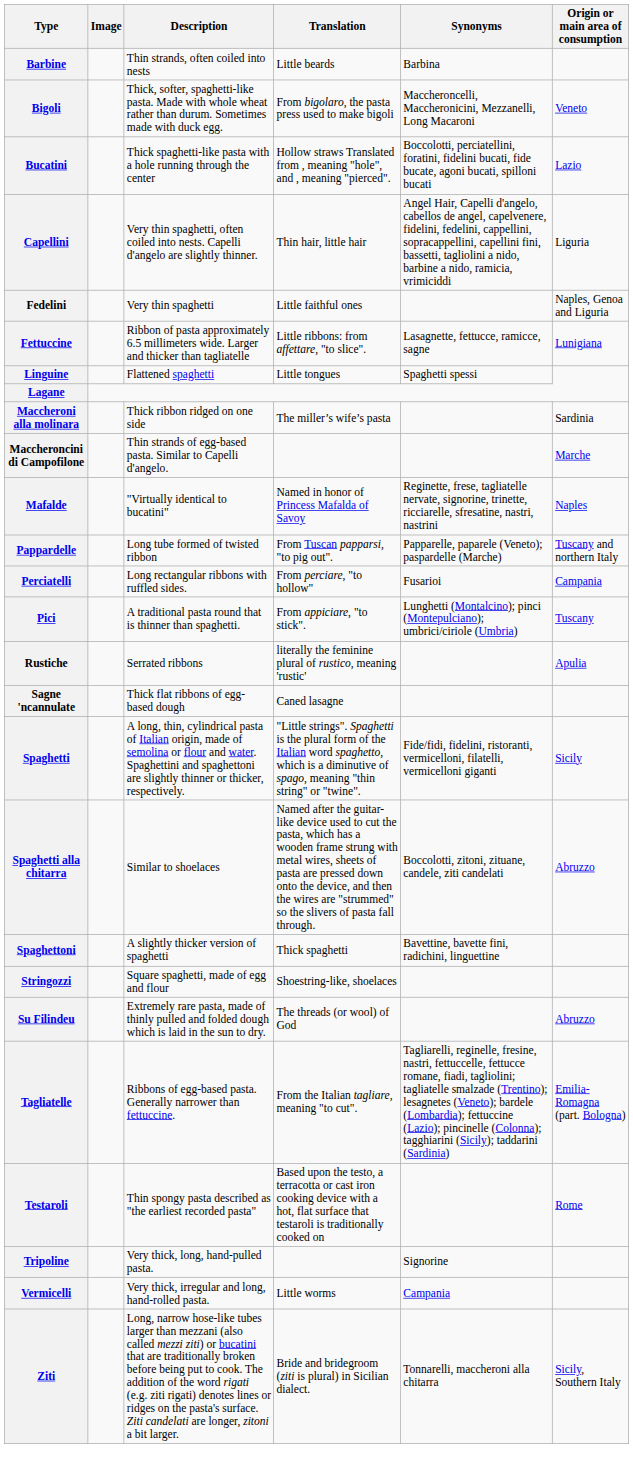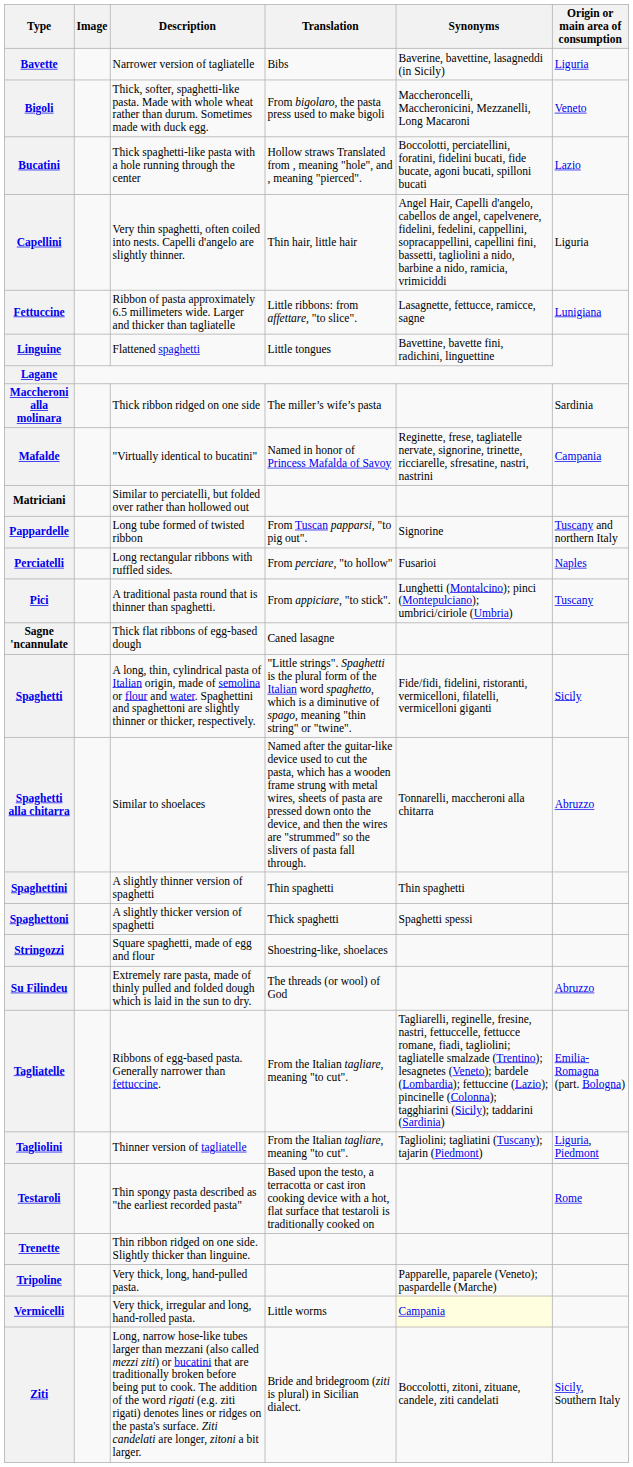 <table class="wikitable sortable plainrowheaders mw-collapsible">
 <tr>
 <th scope="col">Type</th>
 <th scope="col" class="unsortable">Image</th>
 <th scope="col" class="unsortable">Description</th>
 <th scope="col">Translation</th>
 <th scope="col">Synonyms</th>
 <th scope="col">Origin or main area of consumption</th>
 </tr>
 <tr>
-<th scope="row"><a href='#'>Barbine</a></th>
+<th scope="row"><a href='#'>Bavette</a></th>
 <td></td>
-<td>Thin strands, often coiled into nests</td>
-<td>Little beards</td>
-<td>Barbina</td>
-<td></td>
+<td>Narrower version of tagliatelle</td>
+<td>Bibs</td>
+<td>Baverine, bavettine, lasagneddi (in Sicily)</td>
+<td><a href='#'>Liguria</a></td>
 </tr>
 <tr>
 <th scope="row"><a href='#'>Bigoli</a></th>
 <td></td>
 <td>Thick, softer, spaghetti-like pasta. Made with whole wheat rather than durum. Sometimes made with duck egg.</td>
 <td>From <em>bigolaro</em>, the pasta press used to make bigoli</td>
 <td>Maccheroncelli, Maccheronicini, Mezzanelli, Long Macaroni</td>
 <td><a href='#'>Veneto</a></td>
 </tr>
 <tr>
 <th scope="row"><a href='#'>Bucatini</a></th>
 <td></td>
 <td>Thick spaghetti-like pasta with a hole running through the center</td>
 <td>Hollow straws Translated from , meaning "hole", and , meaning "pierced".</td>
 <td>Boccolotti, perciatellini, foratini, fidelini bucati, fide bucate, agoni bucati, spilloni bucati</td>
 <td><a href='#'>Lazio</a></td>
 </tr>
 <tr>
 <th scope="row"><a href='#'>Capellini</a></th>
 <td></td>
 <td>Very thin spaghetti, often coiled into nests. Capelli d'angelo are slightly thinner.</td>
 <td>Thin hair, little hair</td>
 <td>Angel Hair, Capelli d'angelo, cabellos de angel, capelvenere, fidelini, fedelini, cappellini, sopracappellini, capellini fini, bassetti, tagliolini a nido, barbine a nido, ramicia, vrimiciddi</td>
 <td>Liguria</td>
 </tr>
 <tr>
-<th scope="row">Fedelini</th>
-<td></td>
-<td>Very thin spaghetti</td>
-<td>Little faithful ones</td>
-<td></td>
-<td>Naples, Genoa and Liguria</td>
-</tr>
-<tr>
 <th scope="row"><a href='#'>Fettuccine</a></th>
 <td></td>
 <td>Ribbon of pasta approximately 6.5 millimeters wide. Larger and thicker than tagliatelle</td>
 <td>Little ribbons: from <em>affettare</em>, "to slice".</td>
 <td>Lasagnette, fettucce, ramicce, sagne</td>
 <td><a href='#'>Lunigiana</a></td>
 </tr>
 <tr>
 <th scope="row"><a href='#'>Linguine</a></th>
 <td></td>
 <td>Flattened <a href='#'>spaghetti</a></td>
 <td>Little tongues</td>
-<td>Spaghetti spessi</td>
+<td>Bavettine, bavette fini, radichini, linguettine</td>
 </tr>
 <tr>
 <th scope="row"><a href='#'>Lagane</a></th>
 </tr>
 <tr>
 <th scope="row"><a href='#'>Maccheroni alla molinara</a></th>
 <td></td>
 <td>Thick ribbon ridged on one side</td>
 <td>The miller’s wife’s pasta</td>
 <td></td>
 <td>Sardinia</td>
 </tr>
 <tr>
-<th scope="row">Maccheroncini di Campofilone</th>
-<td></td>
-<td>Thin strands of egg-based pasta. Similar to Capelli d'angelo.</td>
-<td></td>
-<td></td>
-<td><a href='#'>Marche</a></td>
-</tr>
-<tr>
 <th scope="row"><a href='#'>Mafalde</a></th>
 <td></td>
 <td>"Virtually identical to bucatini"</td>
 <td>Named in honor of <a href='#'>Princess Mafalda of Savoy</a></td>
 <td>Reginette, frese, tagliatelle nervate, signorine, trinette, ricciarelle, sfresatine, nastri, nastrini</td>
-<td><a href='#'>Naples</a></td>
+<td><a href='#'>Campania</a></td>
+</tr>
+<tr>
+<th scope="row">Matriciani</th>
+<td></td>
+<td>Similar to perciatelli, but folded over rather than hollowed out</td>
+<td></td>
+<td></td>
+<td></td>
 </tr>
 <tr>
 <th scope="row"><a href='#'>Pappardelle</a></th>
 <td></td>
 <td>Long tube formed of twisted ribbon</td>
 <td>From <a href='#'>Tuscan</a> <em>papparsi</em>, "to pig out".</td>
-<td>Papparelle, paparele (Veneto); paspardelle (Marche)</td>
+<td>Signorine</td>
 <td><a href='#'>Tuscany</a> and northern Italy</td>
 </tr>
 <tr>
 <th scope="row"><a href='#'>Perciatelli</a></th>
 <td></td>
 <td>Long rectangular ribbons with ruffled sides.</td>
 <td>From <em>perciare</em>, "to hollow"</td>
 <td>Fusarioi</td>
-<td><a href='#'>Campania</a></td>
+<td><a href='#'>Naples</a></td>
 </tr>
 <tr>
 <th scope="row"><a href='#'>Pici</a></th>
 <td></td>
 <td>A traditional pasta round that is thinner than spaghetti.</td>
 <td>From <em>appiciare</em>, "to stick".</td>
 <td>Lunghetti (<a href='#'>Montalcino</a>); pinci (<a href='#'>Montepulciano</a>); umbrici/ciriole (<a href='#'>Umbria</a>)</td>
 <td><a href='#'>Tuscany</a></td>
-</tr>
-<tr>
-<th scope="row">Rustiche</th>
-<td></td>
-<td>Serrated ribbons</td>
-<td>literally the feminine plural of <em>rustico</em>, meaning 'rustic'</td>
-<td></td>
-<td><a href='#'>Apulia</a></td>
 </tr>
 <tr>
 <th scope="row">Sagne 'ncannulate</th>
 <td></td>
 <td>Thick flat ribbons of egg-based dough</td>
 <td>Caned lasagne</td>
 <td></td>
 <td></td>
 </tr>
 <tr>
 <th scope="row"><a href='#'>Spaghetti</a></th>
 <td></td>
 <td>A long, thin, cylindrical pasta of <a href='#'>Italian</a> origin, made of <a href='#'>semolina</a> or <a href='#'>flour</a> and <a href='#'>water</a>. Spaghettini and spaghettoni are slightly thinner or thicker, respectively.</td>
 <td>"Little strings". <em>Spaghetti</em> is the plural form of the <a href='#'>Italian</a> word <em>spaghetto</em>, which is a diminutive of <em>spago</em>, meaning "thin string" or "twine".</td>
 <td>Fide/fidi, fidelini, ristoranti, vermicelloni, filatelli, vermicelloni giganti</td>
 <td><a href='#'>Sicily</a></td>
 </tr>
 <tr>
 <th scope="row"><a href='#'>Spaghetti alla chitarra</a></th>
 <td></td>
 <td>Similar to shoelaces</td>
 <td>Named after the guitar-like device used to cut the pasta, which has a wooden frame strung with metal wires, sheets of pasta are pressed down onto the device, and then the wires are "strummed" so the slivers of pasta fall through.</td>
-<td>Boccolotti, zitoni, zituane, candele, ziti candelati</td>
+<td>Tonnarelli, maccheroni alla chitarra</td>
 <td><a href='#'>Abruzzo</a></td>
+</tr>
+<tr>
+<th scope="row"><a href='#'>Spaghettini</a></th>
+<td></td>
+<td>A slightly thinner version of spaghetti</td>
+<td>Thin spaghetti</td>
+<td>Thin spaghetti</td>
+<td></td>
 </tr>
 <tr>
 <th scope="row"><a href='#'>Spaghettoni</a></th>
 <td></td>
 <td>A slightly thicker version of spaghetti</td>
 <td>Thick spaghetti</td>
-<td>Bavettine, bavette fini, radichini, linguettine</td>
+<td>Spaghetti spessi</td>
 <td></td>
 </tr>
 <tr>
 <th scope="row"><a href='#'>Stringozzi</a></th>
 <td></td>
 <td>Square spaghetti, made of egg and flour</td>
 <td>Shoestring-like, shoelaces</td>
 <td></td>
 </tr>
 <tr>
 <th scope="row"><a href='#'>Su Filindeu</a></th>
 <td></td>
 <td>Extremely rare pasta, made of thinly pulled and folded dough which is laid in the sun to dry.</td>
 <td>The threads (or wool) of God</td>
 <td></td>
 <td><a href='#'>Abruzzo</a></td>
 </tr>
 <tr>
 <th scope="row"><a href='#'>Tagliatelle</a></th>
 <td></td>
 <td>Ribbons of egg-based pasta. Generally narrower than <a href='#'>fettuccine</a>.</td>
 <td>From the Italian <em>tagliare</em>, meaning "to cut".</td>
 <td>Tagliarelli, reginelle, fresine, nastri, fettuccelle, fettucce romane, fiadi, tagliolini; tagliatelle smalzade (<a href='#'>Trentino</a>); lesagnetes (<a href='#'>Veneto</a>); bardele (<a href='#'>Lombardia</a>); fettuccine (<a href='#'>Lazio</a>); pincinelle (<a href='#'>Colonna</a>); tagghiarini (<a href='#'>Sicily</a>); taddarini (<a href='#'>Sardinia</a>)</td>
 <td><a href='#'>Emilia-Romagna</a> (part. <a href='#'>Bologna</a>)</td>
 </tr>
 <tr>
+<th scope="row"><a href='#'>Tagliolini</a></th>
+<td></td>
+<td>Thinner version of <a href='#'>tagliatelle</a></td>
+<td>From the Italian <em>tagliare</em>, meaning "to cut".</td>
+<td>Tagliolini; tagliatini (<a href='#'>Tuscany</a>); tajarin (<a href='#'>Piedmont</a>)</td>
+<td><a href='#'>Liguria</a>, <a href='#'>Piedmont</a></td>
+</tr>
+<tr>
 <th scope="row"><a href='#'>Testaroli</a></th>
 <td></td>
 <td>Thin spongy pasta described as "the earliest recorded pasta"</td>
 <td>Based upon the testo, a terracotta or cast iron cooking device with a hot, flat surface that testaroli is traditionally cooked on</td>
 <td></td>
 <td><a href='#'>Rome</a></td>
 </tr>
 <tr>
+<th scope="row"><a href='#'>Trenette</a></th>
+<td></td>
+<td>Thin ribbon ridged on one side. Slightly thicker than linguine.</td>
+<td></td>
+<td></td>
+<td></td>
+</tr>
+<tr>
 <th scope="row"><a href='#'>Tripoline</a></th>
 <td></td>
 <td>Very thick, long, hand-pulled pasta.</td>
 <td></td>
-<td>Signorine</td>
+<td>Papparelle, paparele (Veneto); paspardelle (Marche)</td>
 <td></td>
 </tr>
 <tr>
 <th scope="row"><a href='#'>Vermicelli</a></th>
 <td></td>
 <td>Very thick, irregular and long, hand-rolled pasta.</td>
 <td>Little worms</td>
-<td><a href='#'>Campania</a></td>
+<td style="background: lightyellow;"><a href='#'>Campania</a></td>
 </tr>
 <tr>
 <th scope="row"><a href='#'>Ziti</a></th>
 <td></td>
 <td>Long, narrow hose-like tubes larger than mezzani (also called <em>mezzi ziti</em>) or <a href='#'>bucatini</a> that are traditionally broken before being put to cook. The addition of the word <em>rigati</em> (e.g. ziti rigati) denotes lines or ridges on the pasta's surface. <em>Ziti candelati</em> are longer, <em>zitoni</em> a bit larger.</td>
 <td>Bride and bridegroom (<em>ziti</em> is plural) in Sicilian dialect.</td>
-<td>Tonnarelli, maccheroni alla chitarra</td>
+<td>Boccolotti, zitoni, zituane, candele, ziti candelati</td>
 <td><a href='#'>Sicily</a>, Southern Italy</td>
 </tr>
 </table>
